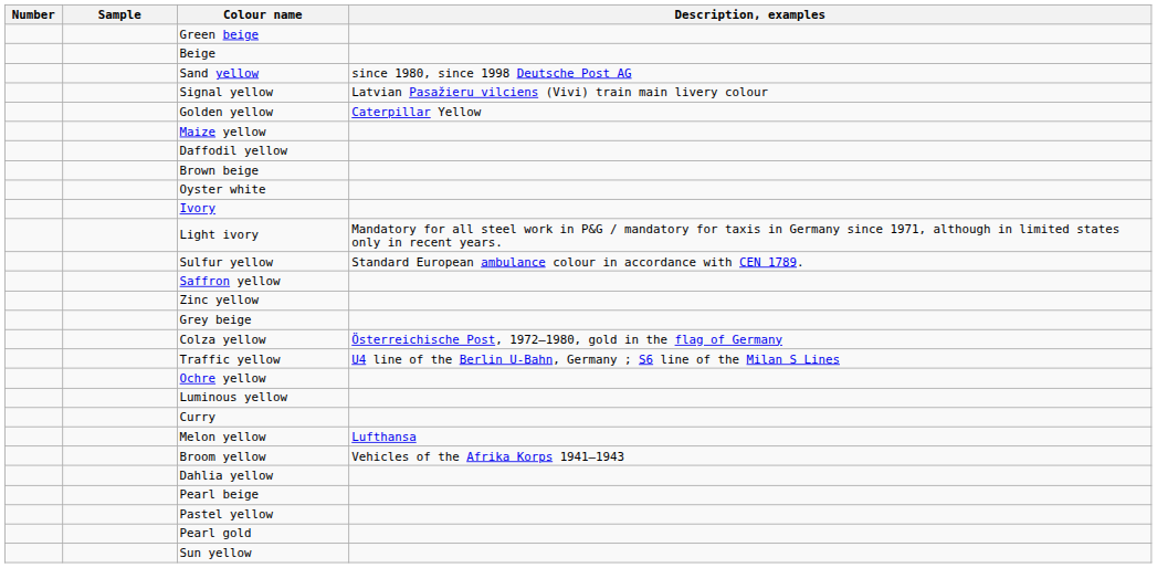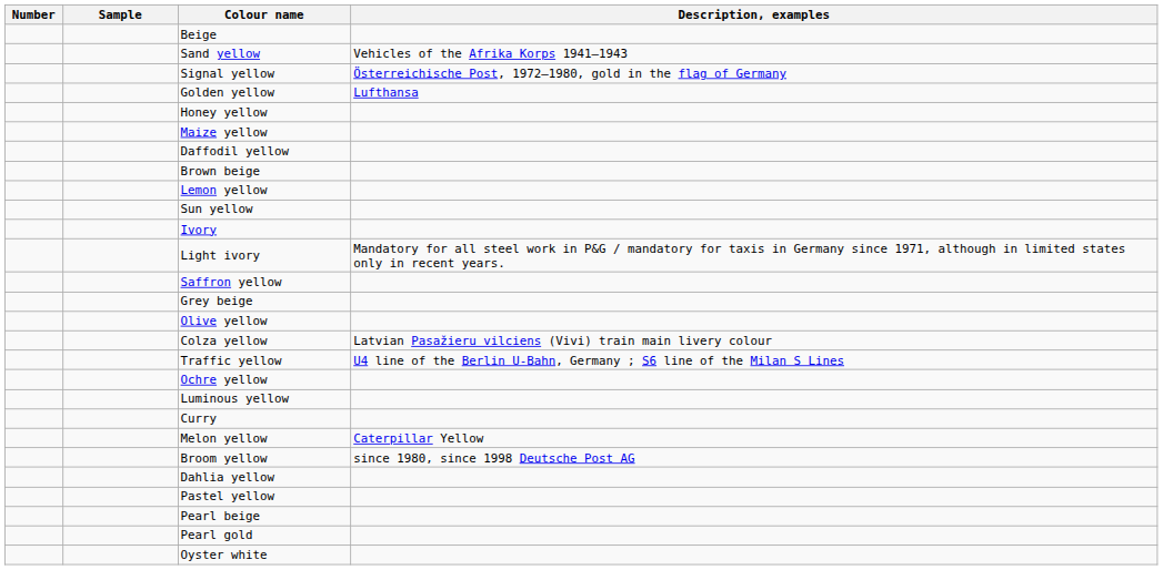 <table class="wikitable sortable">
 <tr>
 <th style="text-align:center; width:5%;">Number</th>
 <th style="width:10%;">Sample</th>
 <th style="width:15%;">Colour name</th>
 <th>Description, examples</th>
-</tr>
-<tr>
-<td></td>
-<td></td>
-<td>Green <a href='#'>beige</a></td>
-<td></td>
 </tr>
 <tr>
 <td></td>
 <td></td>
 <td>Beige</td>
 <td></td>
 </tr>
 <tr>
 <td></td>
 <td></td>
 <td>Sand <a href='#'>yellow</a></td>
-<td> since 1980, since 1998 <a href='#'>Deutsche Post AG</a></td>
+<td>Vehicles of the <a href='#'>Afrika Korps</a> 1941–1943</td>
 </tr>
 <tr>
 <td></td>
 <td></td>
 <td>Signal yellow</td>
-<td>Latvian <a href='#'>Pasažieru vilciens</a> (Vivi) train main livery colour</td>
+<td><a href='#'>Österreichische Post</a>,  1972–1980, gold in the <a href='#'>flag of Germany</a></td>
 </tr>
 <tr>
 <td></td>
 <td></td>
 <td>Golden yellow</td>
-<td><a href='#'>Caterpillar</a> Yellow</td>
+<td><a href='#'>Lufthansa</a></td>
+</tr>
+<tr>
+<td></td>
+<td></td>
+<td>Honey yellow</td>
+<td></td>
 </tr>
 <tr>
 <td></td>
 <td></td>
 <td><a href='#'>Maize</a> yellow</td>
 <td></td>
 </tr>
 <tr>
 <td></td>
 <td></td>
 <td>Daffodil yellow</td>
 <td></td>
 </tr>
 <tr>
 <td></td>
 <td></td>
 <td>Brown beige</td>
 <td></td>
 </tr>
 <tr>
 <td></td>
 <td></td>
-<td>Oyster white</td>
+<td><a href='#'>Lemon</a> yellow</td>
+<td></td>
+</tr>
+<tr>
+<td></td>
+<td></td>
+<td>Sun yellow</td>
 <td></td>
 </tr>
 <tr>
 <td></td>
 <td></td>
 <td><a href='#'>Ivory</a></td>
 <td></td>
 </tr>
 <tr>
 <td></td>
 <td></td>
 <td>Light ivory</td>
 <td>Mandatory for all steel work in P&G / mandatory for taxis in Germany since 1971, although in limited states only in recent years.</td>
 </tr>
 <tr>
 <td></td>
 <td></td>
-<td>Sulfur yellow</td>
-<td>Standard European <a href='#'>ambulance</a> colour in accordance with <a href='#'>CEN 1789</a>.</td>
-</tr>
-<tr>
-<td></td>
-<td></td>
 <td><a href='#'>Saffron</a> yellow</td>
-<td></td>
-</tr>
-<tr>
-<td></td>
-<td></td>
-<td>Zinc yellow</td>
 <td></td>
 </tr>
 <tr>
 <td></td>
 <td></td>
 <td>Grey beige</td>
 <td></td>
 </tr>
 <tr>
 <td></td>
 <td></td>
+<td><a href='#'>Olive</a> yellow</td>
+<td></td>
+</tr>
+<tr>
+<td></td>
+<td></td>
 <td>Colza yellow</td>
-<td><a href='#'>Österreichische Post</a>,  1972–1980, gold in the <a href='#'>flag of Germany</a></td>
+<td>Latvian <a href='#'>Pasažieru vilciens</a> (Vivi) train main livery colour</td>
 </tr>
 <tr>
 <td></td>
 <td></td>
 <td>Traffic yellow</td>
 <td><a href='#'>U4</a> line of the <a href='#'>Berlin U-Bahn</a>, Germany ; <a href='#'>S6</a> line of the <a href='#'>Milan S Lines</a></td>
 </tr>
 <tr>
 <td></td>
 <td></td>
 <td><a href='#'>Ochre</a> yellow</td>
 <td></td>
 </tr>
 <tr>
 <td></td>
 <td></td>
 <td>Luminous yellow</td>
 <td></td>
 </tr>
 <tr>
 <td></td>
 <td></td>
 <td>Curry</td>
 <td></td>
 </tr>
 <tr>
 <td></td>
 <td></td>
 <td>Melon yellow</td>
-<td><a href='#'>Lufthansa</a></td>
+<td><a href='#'>Caterpillar</a> Yellow</td>
 </tr>
 <tr>
 <td></td>
 <td></td>
 <td>Broom yellow</td>
-<td>Vehicles of the <a href='#'>Afrika Korps</a> 1941–1943</td>
+<td> since 1980, since 1998 <a href='#'>Deutsche Post AG</a></td>
 </tr>
 <tr>
 <td></td>
 <td></td>
 <td>Dahlia yellow</td>
+<td></td>
+</tr>
+<tr>
+<td></td>
+<td></td>
+<td>Pastel yellow</td>
 <td></td>
 </tr>
 <tr>
 <td></td>
 <td></td>
 <td>Pearl beige</td>
 <td></td>
 </tr>
 <tr>
 <td></td>
 <td></td>
-<td>Pastel yellow</td>
-<td></td>
-</tr>
-<tr>
-<td></td>
-<td></td>
 <td>Pearl gold</td>
 <td></td>
 </tr>
 <tr>
 <td></td>
 <td></td>
-<td>Sun yellow</td>
+<td>Oyster white</td>
 <td></td>
 </tr>
 </table>
